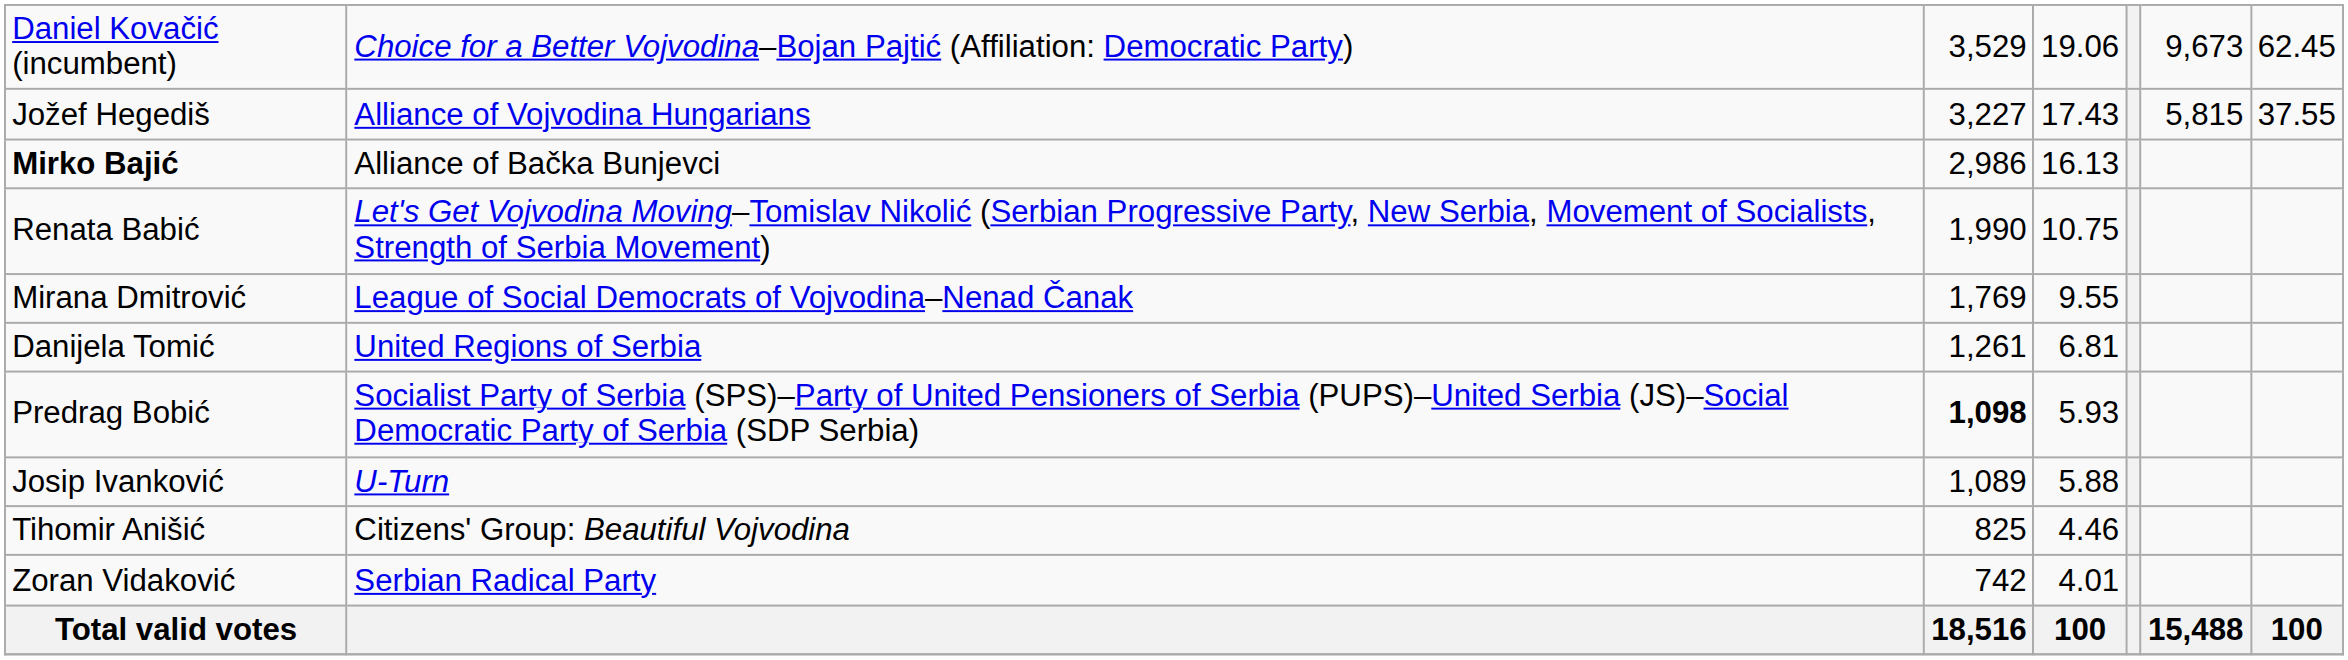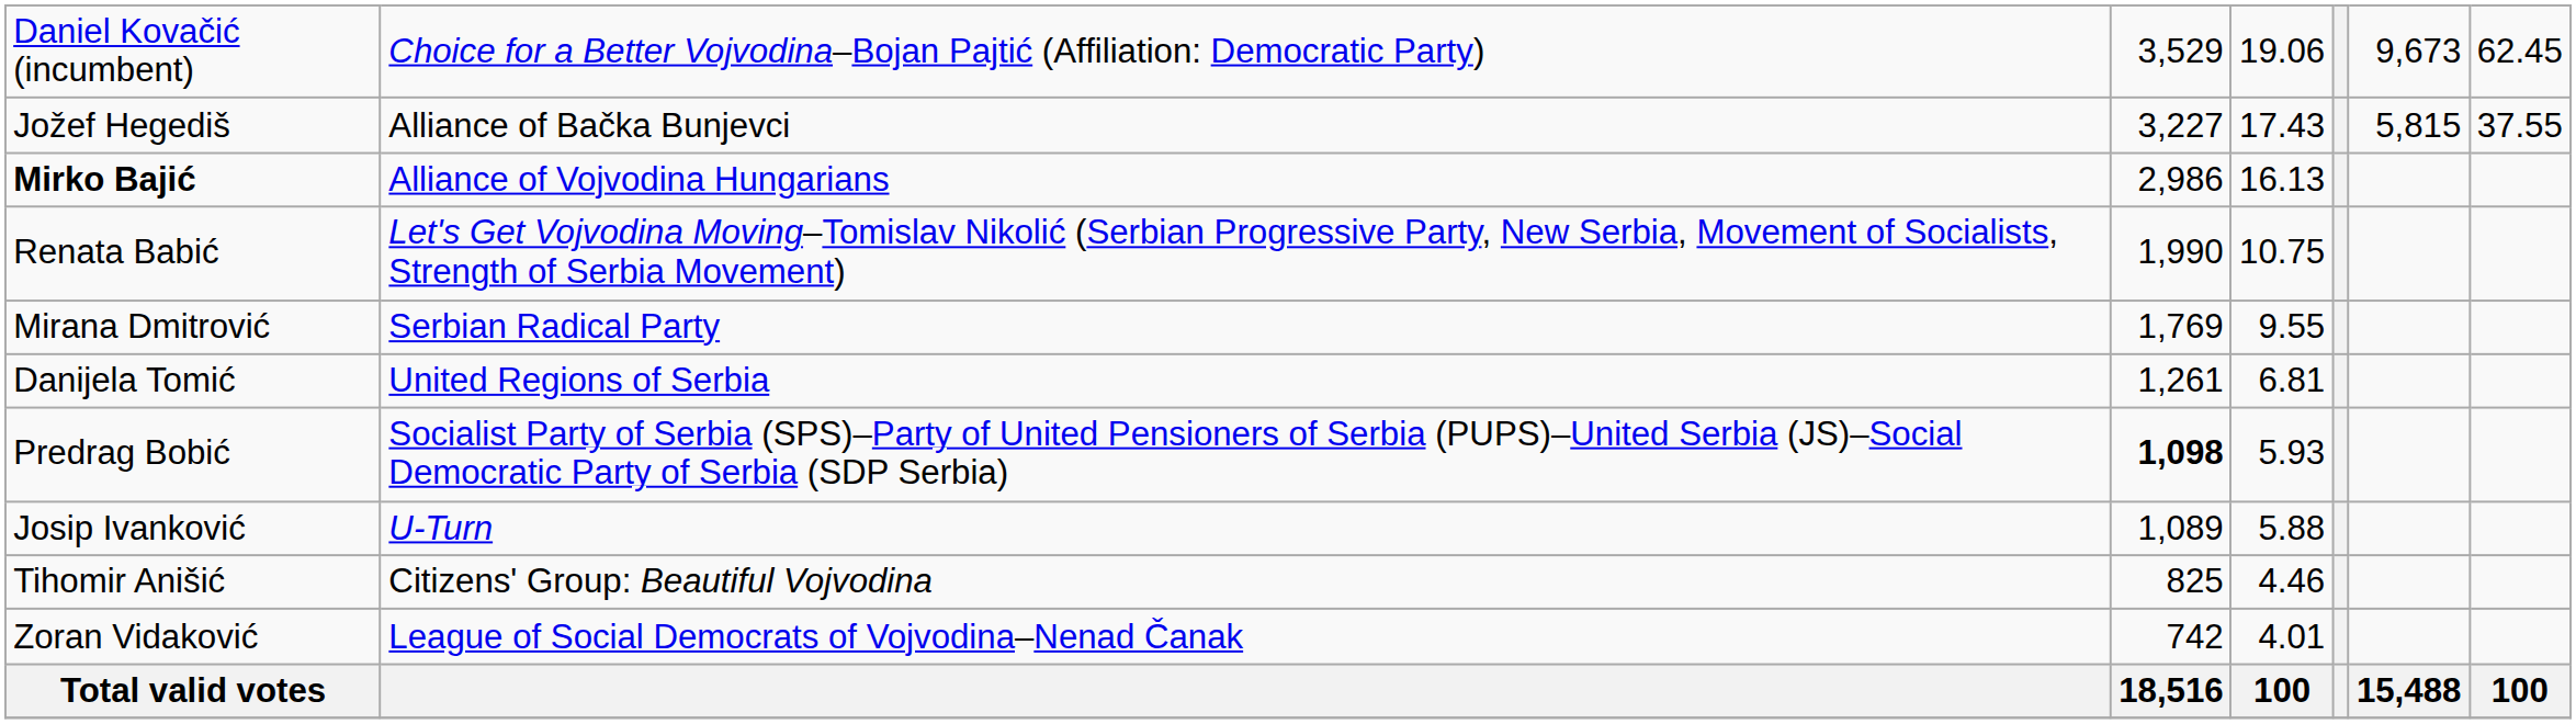 <table style="width:1200px;" class="wikitable">
 <tr>
 <td align="left"><a href='#'>Daniel Kovačić</a> (incumbent)</td>
 <td align="left"><em><a href='#'>Choice for a Better Vojvodina</a></em>–<a href='#'>Bojan Pajtić</a> (Affiliation: <a href='#'>Democratic Party</a>)</td>
 <td align="right">3,529</td>
 <td align="right">19.06</td>
 <th align="left"></th>
 <td align="right">9,673</td>
 <td align="right">62.45</td>
 </tr>
 <tr>
 <td align="left">Jožef Hegediš</td>
-<td align="left"><a href='#'>Alliance of Vojvodina Hungarians</a></td>
+<td align="left">Alliance of Bačka Bunjevci</td>
 <td align="right">3,227</td>
 <td align="right">17.43</td>
 <th align="left"></th>
 <td align="right">5,815</td>
 <td align="right">37.55</td>
 </tr>
 <tr>
 <td align="left"><strong>Mirko Bajić</strong></td>
-<td align="left">Alliance of Bačka Bunjevci</td>
+<td align="left"><a href='#'>Alliance of Vojvodina Hungarians</a></td>
 <td align="right">2,986</td>
 <td align="right">16.13</td>
 <th align="left"></th>
 <td align="right"></td>
 <td align="right"></td>
 </tr>
 <tr>
 <td align="left">Renata Babić</td>
 <td align="left"><em><a href='#'>Let's Get Vojvodina Moving</a></em>–<a href='#'>Tomislav Nikolić</a> (<a href='#'>Serbian Progressive Party</a>, <a href='#'>New Serbia</a>, <a href='#'>Movement of Socialists</a>, <a href='#'>Strength of Serbia Movement</a>)</td>
 <td align="right">1,990</td>
 <td align="right">10.75</td>
 <th align="left"></th>
 <td align="right"></td>
 <td align="right"></td>
 </tr>
 <tr>
 <td align="left">Mirana Dmitrović</td>
-<td align="left"><a href='#'>League of Social Democrats of Vojvodina</a>–<a href='#'>Nenad Čanak</a></td>
+<td align="left"><a href='#'>Serbian Radical Party</a></td>
 <td align="right">1,769</td>
 <td align="right">9.55</td>
 <th align="left"></th>
 <td align="right"></td>
 <td align="right"></td>
 </tr>
 <tr>
 <td align="left">Danijela Tomić</td>
 <td align="left"><a href='#'>United Regions of Serbia</a></td>
 <td align="right">1,261</td>
 <td align="right">6.81</td>
 <th align="left"></th>
 <td align="right"></td>
 <td align="right"></td>
 </tr>
 <tr>
 <td align="left">Predrag Bobić</td>
 <td align="left"><a href='#'>Socialist Party of Serbia</a> (SPS)–<a href='#'>Party of United Pensioners of Serbia</a> (PUPS)–<a href='#'>United Serbia</a> (JS)–<a href='#'>Social Democratic Party of Serbia</a> (SDP Serbia)</td>
 <td align="right"><strong>1,098</strong></td>
 <td align="right">5.93</td>
 <th align="left"></th>
 <td align="right"></td>
 <td align="right"></td>
 </tr>
 <tr>
 <td align="left">Josip Ivanković</td>
 <td align="left"><em><a href='#'>U-Turn</a></em></td>
 <td align="right">1,089</td>
 <td align="right">5.88</td>
 <th align="left"></th>
 <td align="right"></td>
 <td align="right"></td>
 </tr>
 <tr>
 <td align="left">Tihomir Anišić</td>
 <td align="left">Citizens' Group: <em>Beautiful Vojvodina</em></td>
 <td align="right">825</td>
 <td align="right">4.46</td>
 <th align="left"></th>
 <td align="right"></td>
 <td align="right"></td>
 </tr>
 <tr>
 <td align="left">Zoran Vidaković</td>
-<td align="left"><a href='#'>Serbian Radical Party</a></td>
+<td align="left"><a href='#'>League of Social Democrats of Vojvodina</a>–<a href='#'>Nenad Čanak</a></td>
 <td align="right">742</td>
 <td align="right">4.01</td>
 <th align="left"></th>
 <td align="right"></td>
 <td align="right"></td>
 </tr>
 <tr>
 <th align="left">Total valid votes</th>
 <th align="left"></th>
 <th align="right">18,516</th>
 <th align="right">100</th>
 <th align="left"></th>
 <th align="right">15,488</th>
 <th align="right">100</th>
 </tr>
 <tr>
 </tr>
 </table>
